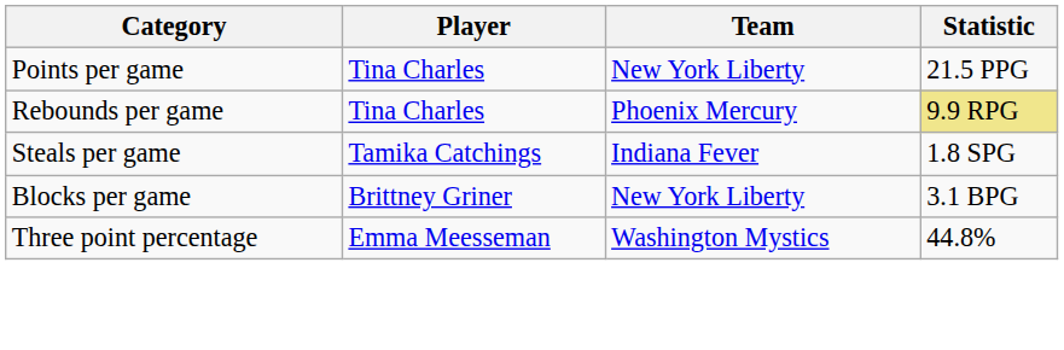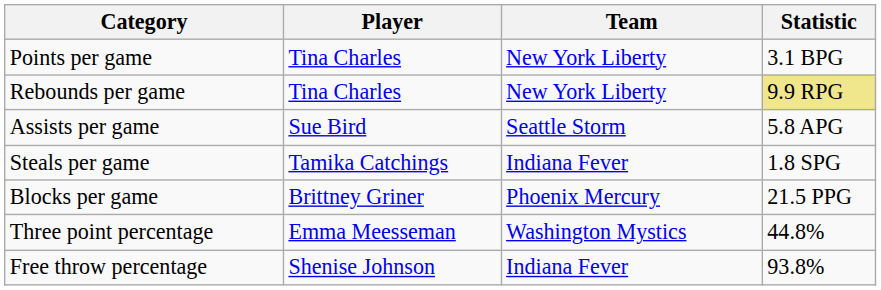 <table class="wikitable" style="width: 50%">
 <tr>
 <th width=32%>Category</th>
 <th width=25%>Player</th>
 <th width=30%>Team</th>
 <th width=20%>Statistic</th>
 </tr>
 <tr>
 <td>Points per game</td>
 <td><a href='#'>Tina Charles</a></td>
 <td><a href='#'>New York Liberty</a></td>
-<td>21.5 PPG</td>
+<td>3.1 BPG</td>
 </tr>
 <tr>
 <td>Rebounds per game</td>
 <td><a href='#'>Tina Charles</a></td>
-<td><a href='#'>Phoenix Mercury</a></td>
+<td><a href='#'>New York Liberty</a></td>
 <td style="background: khaki;">9.9 RPG</td>
+</tr>
+<tr>
+<td>Assists per game</td>
+<td><a href='#'>Sue Bird</a></td>
+<td><a href='#'>Seattle Storm</a></td>
+<td>5.8 APG</td>
 </tr>
 <tr>
 <td>Steals per game</td>
 <td><a href='#'>Tamika Catchings</a></td>
 <td><a href='#'>Indiana Fever</a></td>
 <td>1.8 SPG</td>
 </tr>
 <tr>
 <td>Blocks per game</td>
 <td><a href='#'>Brittney Griner</a></td>
-<td><a href='#'>New York Liberty</a></td>
-<td>3.1 BPG</td>
+<td><a href='#'>Phoenix Mercury</a></td>
+<td>21.5 PPG</td>
 </tr>
 <tr>
 <td>Three point percentage</td>
 <td><a href='#'>Emma Meesseman</a></td>
 <td><a href='#'>Washington Mystics</a></td>
 <td>44.8%</td>
 </tr>
+<tr>
+<td>Free throw percentage</td>
+<td><a href='#'>Shenise Johnson</a></td>
+<td><a href='#'>Indiana Fever</a></td>
+<td>93.8%</td>
+</tr>
 </table>
